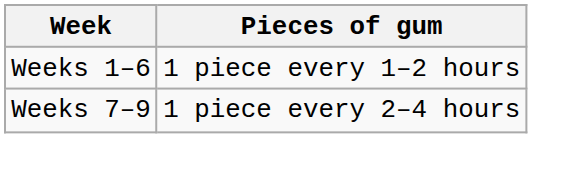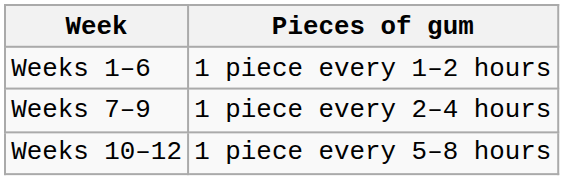 <table class="wikitable">
 <tr>
 <th>Week</th>
 <th>Pieces of gum</th>
 </tr>
 <tr>
 <td>Weeks 1–6</td>
 <td>1 piece every 1–2 hours</td>
 </tr>
 <tr>
 <td>Weeks 7–9</td>
 <td>1 piece every 2–4 hours</td>
 </tr>
+<tr>
+<td>Weeks 10–12</td>
+<td>1 piece every 5–8 hours</td>
+</tr>
 </table>
